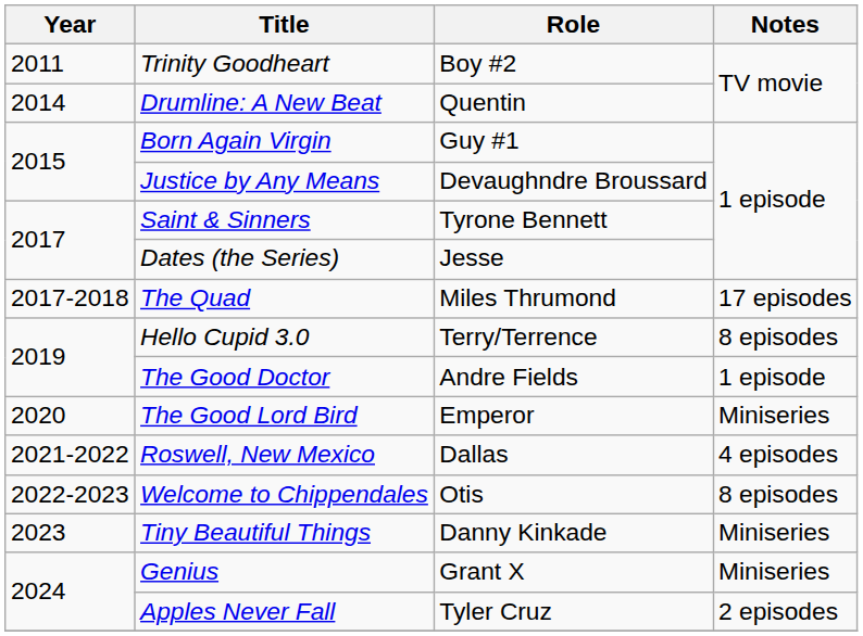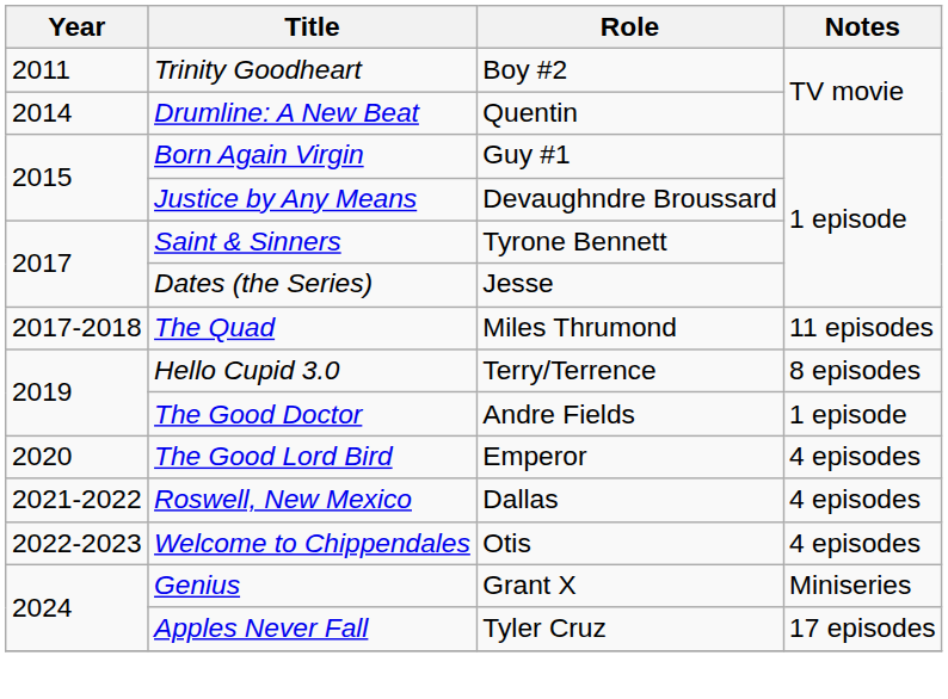 <table class="wikitable sortable">
 <tr>
 <th>Year</th>
 <th>Title</th>
 <th>Role</th>
 <th class="unsortable">Notes</th>
 </tr>
 <tr>
 <td>2011</td>
 <td><em>Trinity Goodheart</em></td>
 <td>Boy #2</td>
 <td rowspan="2">TV movie</td>
 </tr>
 <tr>
 <td>2014</td>
 <td><em><a href='#'>Drumline: A New Beat</a></em></td>
 <td>Quentin</td>
 </tr>
 <tr>
 <td rowspan="2">2015</td>
 <td><em><a href='#'>Born Again Virgin</a></em></td>
 <td>Guy #1</td>
 <td rowspan="4">1 episode</td>
 </tr>
 <tr>
 <td><em><a href='#'>Justice by Any Means</a></em></td>
 <td>Devaughndre Broussard</td>
 </tr>
 <tr>
 <td rowspan="2">2017</td>
 <td><em><a href='#'>Saint & Sinners</a></em></td>
 <td>Tyrone Bennett</td>
 </tr>
 <tr>
 <td><em>Dates (the Series)</em></td>
 <td>Jesse</td>
 </tr>
 <tr>
 <td>2017-2018</td>
 <td><em><a href='#'>The Quad</a></em></td>
 <td>Miles Thrumond</td>
-<td>17 episodes</td>
+<td>11 episodes</td>
 </tr>
 <tr>
 <td rowspan="2">2019</td>
 <td><em>Hello Cupid 3.0</em></td>
 <td>Terry/Terrence</td>
 <td>8 episodes</td>
 </tr>
 <tr>
 <td><em><a href='#'>The Good Doctor</a></em></td>
 <td>Andre Fields</td>
 <td>1 episode</td>
 </tr>
 <tr>
 <td>2020</td>
 <td><em><a href='#'>The Good Lord Bird</a></em></td>
 <td>Emperor</td>
-<td>Miniseries</td>
+<td>4 episodes</td>
 </tr>
 <tr>
 <td>2021-2022</td>
 <td><em><a href='#'>Roswell, New Mexico</a></em></td>
 <td>Dallas</td>
 <td>4 episodes</td>
 </tr>
 <tr>
 <td>2022-2023</td>
 <td><em><a href='#'>Welcome to Chippendales</a></em></td>
 <td>Otis</td>
-<td>8 episodes</td>
-</tr>
-<tr>
-<td>2023</td>
-<td><em><a href='#'>Tiny Beautiful Things</a></em></td>
-<td>Danny Kinkade</td>
-<td>Miniseries</td>
+<td>4 episodes</td>
 </tr>
 <tr>
 <td rowspan="2">2024</td>
 <td><em><a href='#'>Genius</a></em></td>
 <td>Grant X</td>
 <td>Miniseries</td>
 </tr>
 <tr>
 <td><em><a href='#'>Apples Never Fall</a></em></td>
 <td>Tyler Cruz</td>
-<td>2 episodes</td>
+<td>17 episodes</td>
 </tr>
 <tr>
 </tr>
 </table>
